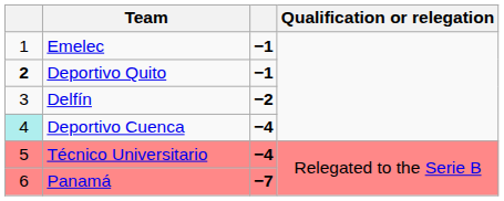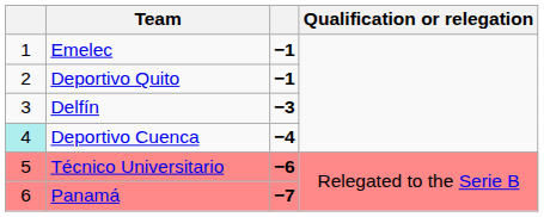 <table class="wikitable">
 <tr>
 <th width=28></th>
 <th width=185>Team</th>
 <th></th>
 <th>Qualification or relegation</th>
 </tr>
 <tr align=center>
 <td>1</td>
 <td align=left><a href='#'>Emelec</a></td>
 <td><strong>−1</strong></td>
 </tr>
 <tr align=center>
-<td><strong>2</strong></td>
+<td>2</td>
 <td align=left><a href='#'>Deportivo Quito</a></td>
 <td><strong>−1</strong></td>
 </tr>
 <tr align=center>
 <td>3</td>
 <td align=left><a href='#'>Delfín</a></td>
-<td><strong>−2</strong></td>
+<td><strong>−3</strong></td>
 </tr>
 <tr align=center>
 <td style="background: paleturquoise;">4</td>
 <td align=left><a href='#'>Deportivo Cuenca</a></td>
 <td><strong>−4</strong></td>
 </tr>
 <tr align=center bgcolor=FF8888>
 <td>5</td>
 <td align=left><a href='#'>Técnico Universitario</a></td>
-<td><strong>−4</strong></td>
+<td><strong>−6</strong></td>
 <td rowspan=2>Relegated to the <a href='#'>Serie B</a></td>
 </tr>
 <tr align=center bgcolor=FF8888>
 <td>6</td>
 <td align=left><a href='#'>Panamá</a></td>
 <td><strong>−7</strong></td>
 </tr>
 </table>
